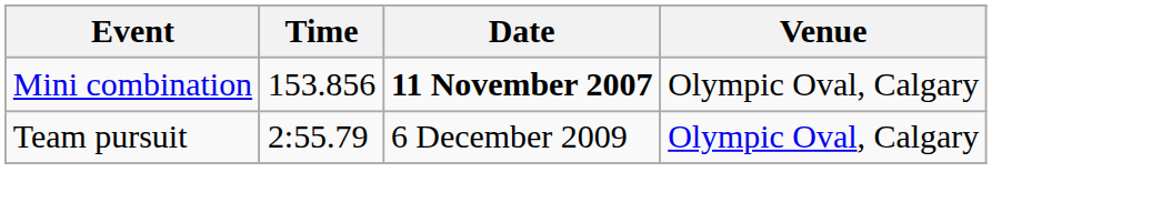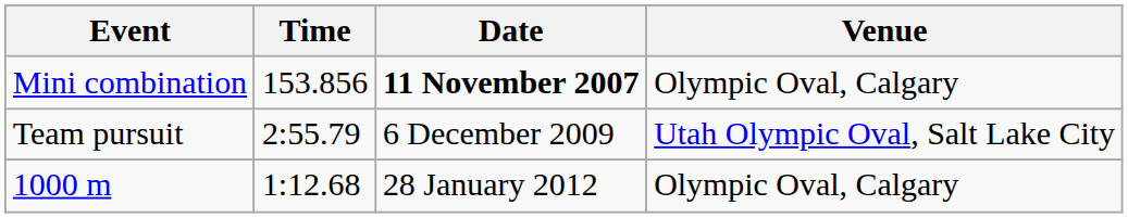 <table class='wikitable'>
 <tr>
 <th>Event</th>
 <th>Time</th>
 <th>Date</th>
 <th>Venue</th>
 </tr>
 <tr>
 <td><a href='#'>Mini combination</a></td>
 <td>153.856</td>
 <td><strong>11 November 2007</strong></td>
 <td align=left>Olympic Oval, Calgary</td>
 </tr>
 <tr>
 <td>Team pursuit</td>
 <td>2:55.79</td>
 <td>6 December 2009</td>
-<td align=left><a href='#'>Olympic Oval</a>, Calgary</td>
+<td align=left><a href='#'>Utah Olympic Oval</a>, Salt Lake City</td>
+</tr>
+<tr>
+<td><a href='#'>1000 m</a></td>
+<td>1:12.68</td>
+<td>28 January 2012</td>
+<td align=left>Olympic Oval, Calgary</td>
 </tr>
 </table>
